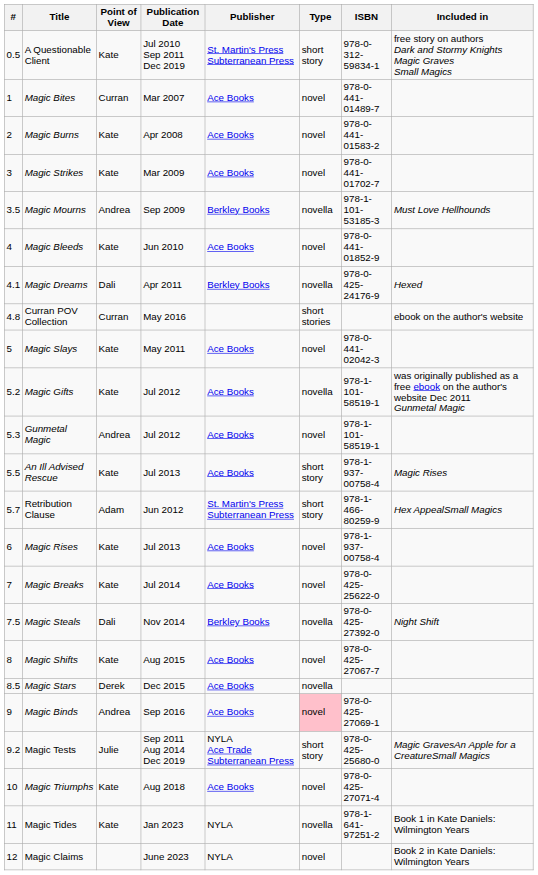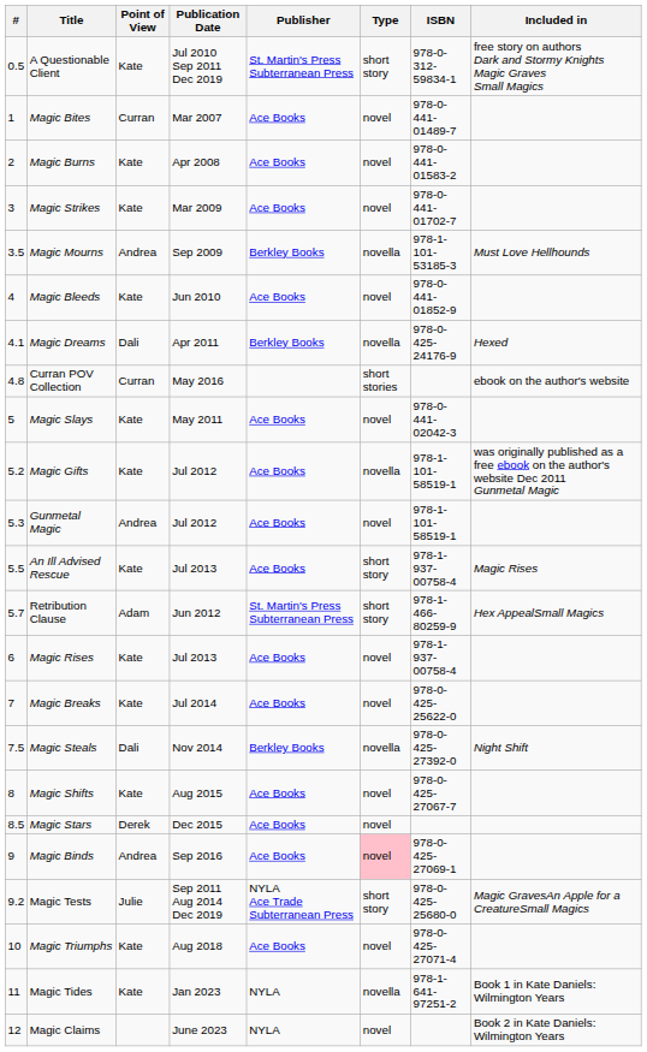 <table class="wikitable sortable">
 <tr>
 <th>#</th>
 <th>Title</th>
 <th>Point of View</th>
 <th>Publication Date</th>
 <th>Publisher</th>
 <th>Type</th>
 <th>ISBN</th>
 <th>Included in</th>
 </tr>
 <tr>
 <td>0.5</td>
 <td>A Questionable Client</td>
 <td>Kate</td>
 <td>Jul 2010<br>Sep 2011<br>Dec 2019</td>
 <td><a href='#'>St. Martin's Press</a><br><a href='#'>Subterranean Press</a></td>
 <td>short story</td>
 <td>978-0-312-59834-1</td>
 <td>free story on authors  <br><em>Dark and Stormy Knights</em><br><em>Magic Graves</em><br><em>Small Magics</em></td>
 </tr>
 <tr>
 <td>1</td>
 <td><em>Magic Bites</em></td>
 <td>Curran</td>
 <td>Mar 2007</td>
 <td><a href='#'>Ace Books</a></td>
 <td>novel</td>
 <td>978-0-441-01489-7</td>
 <td></td>
 </tr>
 <tr>
 <td>2</td>
 <td><em>Magic Burns</em></td>
 <td>Kate</td>
 <td>Apr 2008</td>
 <td><a href='#'>Ace Books</a></td>
 <td>novel</td>
 <td>978-0-441-01583-2</td>
 <td></td>
 </tr>
 <tr>
 <td>3</td>
 <td><em>Magic Strikes</em></td>
 <td>Kate</td>
 <td>Mar 2009</td>
 <td><a href='#'>Ace Books</a></td>
 <td>novel</td>
 <td>978-0-441-01702-7</td>
 <td></td>
 </tr>
 <tr>
 <td>3.5</td>
 <td><em>Magic Mourns</em></td>
 <td>Andrea</td>
 <td>Sep 2009</td>
 <td><a href='#'>Berkley Books</a></td>
 <td>novella</td>
 <td>978-1-101-53185-3</td>
 <td><em>Must Love Hellhounds</em></td>
 </tr>
 <tr>
 <td>4</td>
 <td><em>Magic Bleeds</em></td>
 <td>Kate</td>
 <td>Jun 2010</td>
 <td><a href='#'>Ace Books</a></td>
 <td>novel</td>
 <td>978-0-441-01852-9</td>
 </tr>
 <tr>
 <td>4.1</td>
 <td><em>Magic Dreams</em></td>
 <td>Dali</td>
 <td>Apr 2011</td>
 <td><a href='#'>Berkley Books</a></td>
 <td>novella</td>
 <td>978-0-425-24176-9</td>
 <td><em>Hexed</em></td>
 </tr>
 <tr>
 <td>4.8</td>
 <td>Curran POV Collection</td>
 <td>Curran</td>
 <td>May 2016</td>
 <td></td>
 <td>short stories</td>
 <td></td>
 <td> ebook on the author's website</td>
 </tr>
 <tr>
 <td>5</td>
 <td><em>Magic Slays</em></td>
 <td>Kate</td>
 <td>May 2011</td>
 <td><a href='#'>Ace Books</a></td>
 <td>novel</td>
 <td>978-0-441-02042-3</td>
 <td></td>
 </tr>
 <tr>
 <td>5.2</td>
 <td><em>Magic Gifts</em></td>
 <td>Kate</td>
 <td>Jul 2012</td>
 <td><a href='#'>Ace Books</a></td>
 <td>novella</td>
 <td>978-1-101-58519-1</td>
 <td>was originally published as a free <a href='#'>ebook</a> on the author's website Dec 2011<br><em>Gunmetal Magic</em></td>
 </tr>
 <tr>
 <td>5.3</td>
 <td><em>Gunmetal Magic</em></td>
 <td>Andrea</td>
 <td>Jul 2012</td>
 <td><a href='#'>Ace Books</a></td>
 <td>novel</td>
 <td>978-1-101-58519-1</td>
 <td></td>
 </tr>
 <tr>
 <td>5.5</td>
 <td><em>An Ill Advised Rescue</em></td>
 <td>Kate</td>
 <td>Jul 2013</td>
 <td><a href='#'>Ace Books</a></td>
 <td>short story</td>
 <td>978-1-937-00758-4</td>
 <td><em>Magic Rises</em></td>
 </tr>
 <tr>
 <td>5.7</td>
 <td>Retribution Clause</td>
 <td>Adam</td>
 <td>Jun 2012</td>
 <td><a href='#'>St. Martin's Press</a> <a href='#'>Subterranean Press</a></td>
 <td>short story</td>
 <td>978-1-466-80259-9</td>
 <td><em>Hex AppealSmall Magics</em></td>
 </tr>
 <tr>
 <td>6</td>
 <td><em>Magic Rises</em></td>
 <td>Kate</td>
 <td>Jul 2013</td>
 <td><a href='#'>Ace Books</a></td>
 <td>novel</td>
 <td>978-1-937-00758-4</td>
 <td></td>
 </tr>
 <tr>
 <td>7</td>
 <td><em>Magic Breaks</em></td>
 <td>Kate</td>
 <td>Jul 2014</td>
 <td><a href='#'>Ace Books</a></td>
 <td>novel</td>
 <td>978-0-425-25622-0</td>
 <td></td>
 </tr>
 <tr>
 <td>7.5</td>
 <td><em>Magic Steals</em></td>
 <td>Dali</td>
 <td>Nov 2014</td>
 <td><a href='#'>Berkley Books</a></td>
 <td>novella</td>
 <td>978-0-425-27392-0</td>
 <td><em>Night Shift</em></td>
 </tr>
 <tr>
 <td>8</td>
 <td><em>Magic Shifts</em></td>
 <td>Kate</td>
 <td>Aug 2015</td>
 <td><a href='#'>Ace Books</a></td>
 <td>novel</td>
 <td>978-0-425-27067-7</td>
 <td></td>
 </tr>
 <tr>
 <td>8.5</td>
 <td><em>Magic Stars</em></td>
 <td>Derek</td>
 <td>Dec 2015</td>
 <td><a href='#'>Ace Books</a></td>
-<td>novella</td>
+<td>novel</td>
 <td></td>
 </tr>
 <tr>
 <td>9</td>
 <td><em>Magic Binds</em></td>
 <td>Andrea</td>
 <td>Sep 2016</td>
 <td><a href='#'>Ace Books</a></td>
 <td style="background: pink;">novel</td>
 <td>978-0-425-27069-1</td>
 <td></td>
 </tr>
 <tr>
 <td>9.2</td>
 <td>Magic Tests</td>
 <td>Julie</td>
 <td>Sep 2011<br>Aug 2014<br>Dec 2019</td>
 <td>NYLA<br><a href='#'>Ace Trade</a><br><a href='#'>Subterranean Press</a></td>
 <td>short story</td>
 <td>978-0-425-25680-0</td>
 <td><em>Magic GravesAn Apple for a CreatureSmall Magics</em></td>
 </tr>
 <tr>
 <td>10</td>
 <td><em>Magic Triumphs</em></td>
 <td>Kate</td>
 <td>Aug 2018</td>
 <td><a href='#'>Ace Books</a></td>
 <td>novel</td>
 <td>978-0-425-27071-4</td>
 <td></td>
 </tr>
 <tr>
 <td>11</td>
 <td>Magic Tides</td>
 <td>Kate</td>
 <td>Jan 2023</td>
 <td>NYLA</td>
 <td>novella</td>
 <td>978-1-641-97251-2</td>
 <td>Book 1 in Kate Daniels: Wilmington Years</td>
 </tr>
 <tr>
 <td>12</td>
 <td>Magic Claims</td>
 <td></td>
 <td>June 2023</td>
 <td>NYLA</td>
 <td>novel</td>
 <td></td>
 <td>Book 2 in Kate Daniels: Wilmington Years</td>
 </tr>
 </table>
